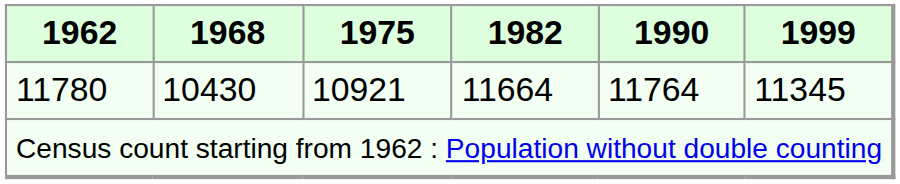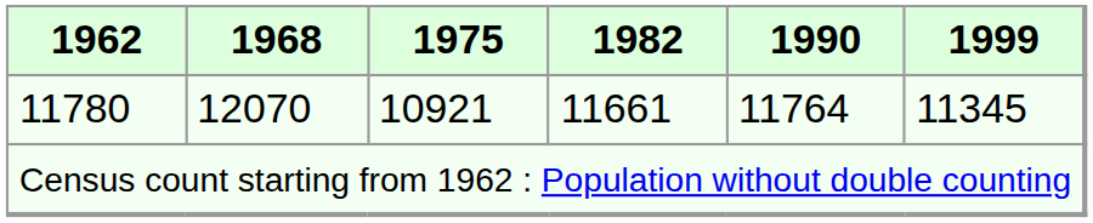 <table align="center" rules="all" cellspacing="0" cellpadding="4" style="border: 1px solid #999; border-right: 2px solid #999; border-bottom:2px solid #999; background: #f3fff3">
 <tr style="background: #ddffdd">
 <th>1962</th>
 <th>1968</th>
 <th>1975</th>
 <th>1982</th>
 <th>1990</th>
 <th>1999</th>
 </tr>
 <tr>
 <td>11780</td>
-<td>10430</td>
+<td>12070</td>
 <td>10921</td>
-<td>11664</td>
+<td>11661</td>
 <td>11764</td>
 <td>11345</td>
 </tr>
 <tr>
 <td colspan=6 align=center><small>Census count starting from 1962 : <a href='#'>Population without double counting</a></small></td>
 </tr>
 </table>
